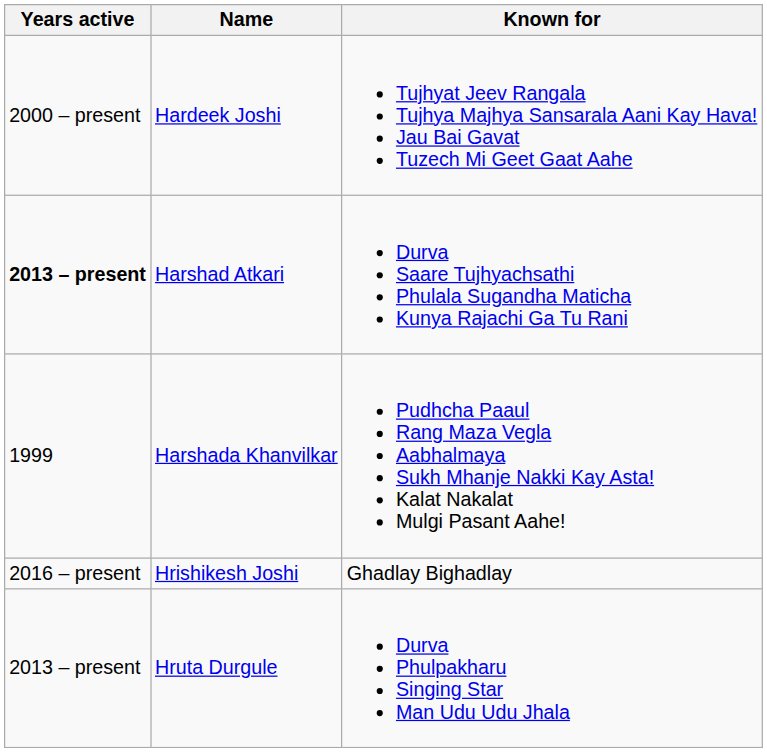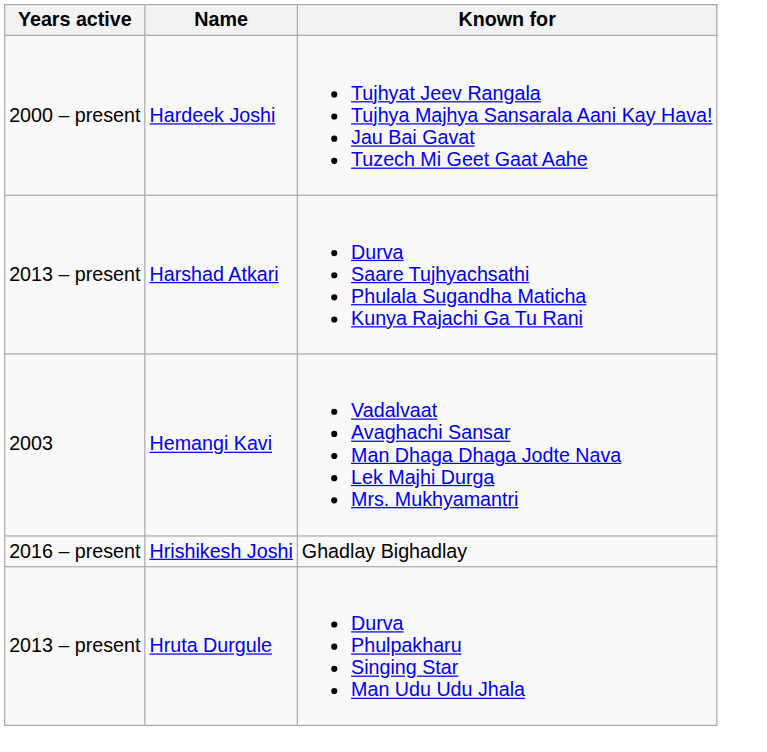 <table class="wikitable">
 <tr>
 <th>Years active</th>
 <th>Name</th>
 <th>Known for</th>
 </tr>
 <tr>
 <td>2000 – present</td>
 <td><a href='#'>Hardeek Joshi</a></td>
 <td><br><ul><li><a href='#'>Tujhyat Jeev Rangala</a></li><li><a href='#'>Tujhya Majhya Sansarala Aani Kay Hava!</a></li><li><a href='#'>Jau Bai Gavat</a></li><li><a href='#'>Tuzech Mi Geet Gaat Aahe</a></li></ul></td>
 </tr>
 <tr>
-<td><strong>2013 – present</strong></td>
+<td>2013 – present</td>
 <td><a href='#'>Harshad Atkari</a></td>
 <td><br><ul><li><a href='#'>Durva</a></li><li><a href='#'>Saare Tujhyachsathi</a></li><li><a href='#'>Phulala Sugandha Maticha</a></li><li><a href='#'>Kunya Rajachi Ga Tu Rani</a></li></ul></td>
 </tr>
 <tr>
-<td>1999</td>
-<td><a href='#'>Harshada Khanvilkar</a></td>
-<td><br><ul><li><a href='#'>Pudhcha Paaul</a></li><li><a href='#'>Rang Maza Vegla</a></li><li><a href='#'>Aabhalmaya</a></li><li><a href='#'>Sukh Mhanje Nakki Kay Asta!</a></li><li>Kalat Nakalat</li><li>Mulgi Pasant Aahe!</li></ul></td>
+<td>2003</td>
+<td><a href='#'>Hemangi Kavi</a></td>
+<td><br><ul><li><a href='#'>Vadalvaat</a></li><li><a href='#'>Avaghachi Sansar</a></li><li><a href='#'>Man Dhaga Dhaga Jodte Nava</a></li><li><a href='#'>Lek Majhi Durga</a></li><li><a href='#'>Mrs. Mukhyamantri</a></li></ul></td>
 </tr>
 <tr>
 <td>2016 – present</td>
 <td><a href='#'>Hrishikesh Joshi</a></td>
 <td>Ghadlay Bighadlay</td>
 </tr>
 <tr>
 <td>2013 – present</td>
 <td><a href='#'>Hruta Durgule</a></td>
 <td><br><ul><li><a href='#'>Durva</a></li><li><a href='#'>Phulpakharu</a></li><li><a href='#'>Singing Star</a></li><li><a href='#'>Man Udu Udu Jhala</a></li></ul></td>
 </tr>
 </table>
